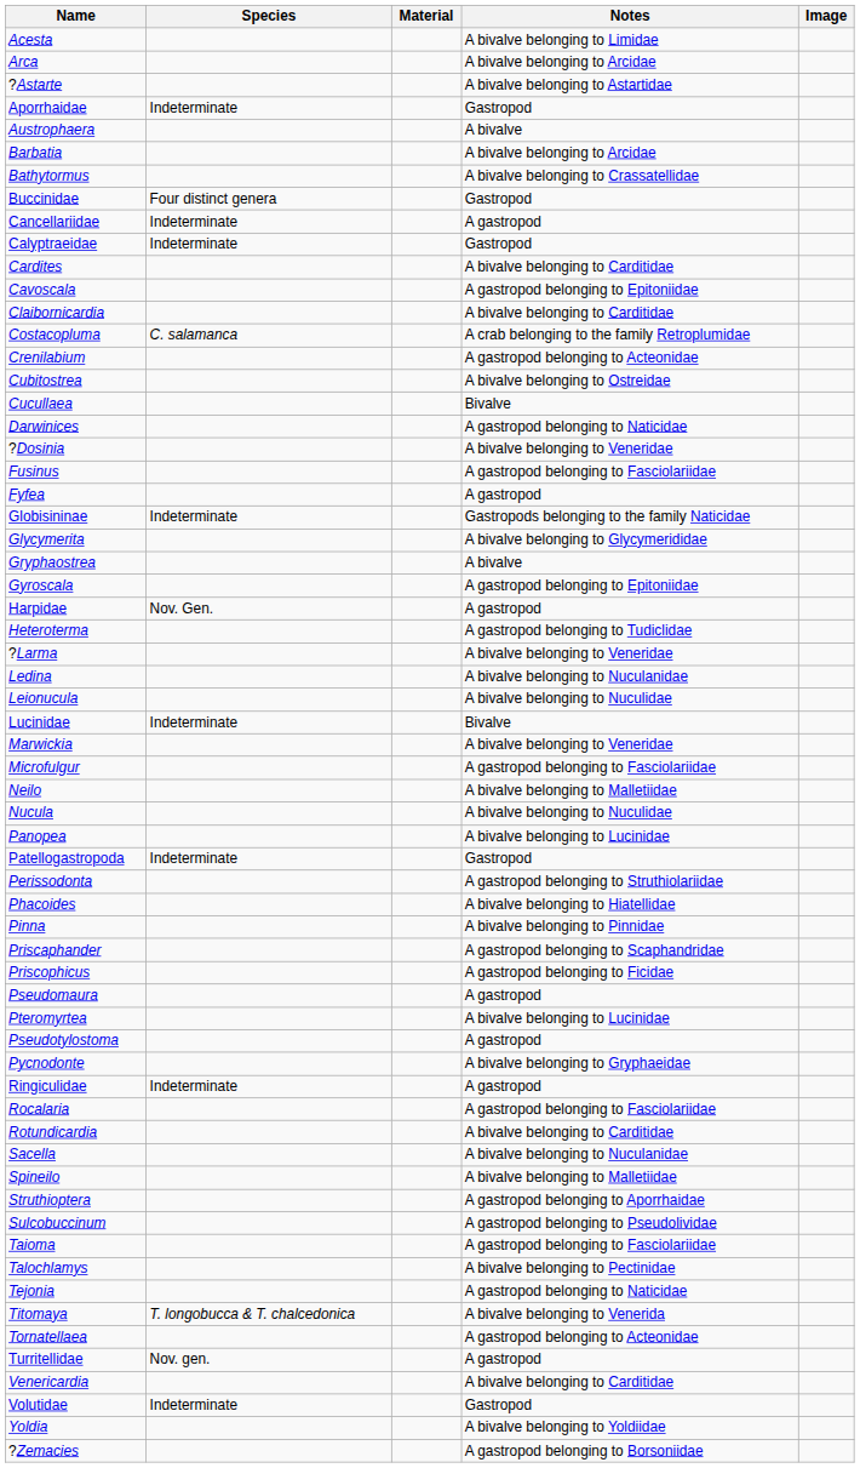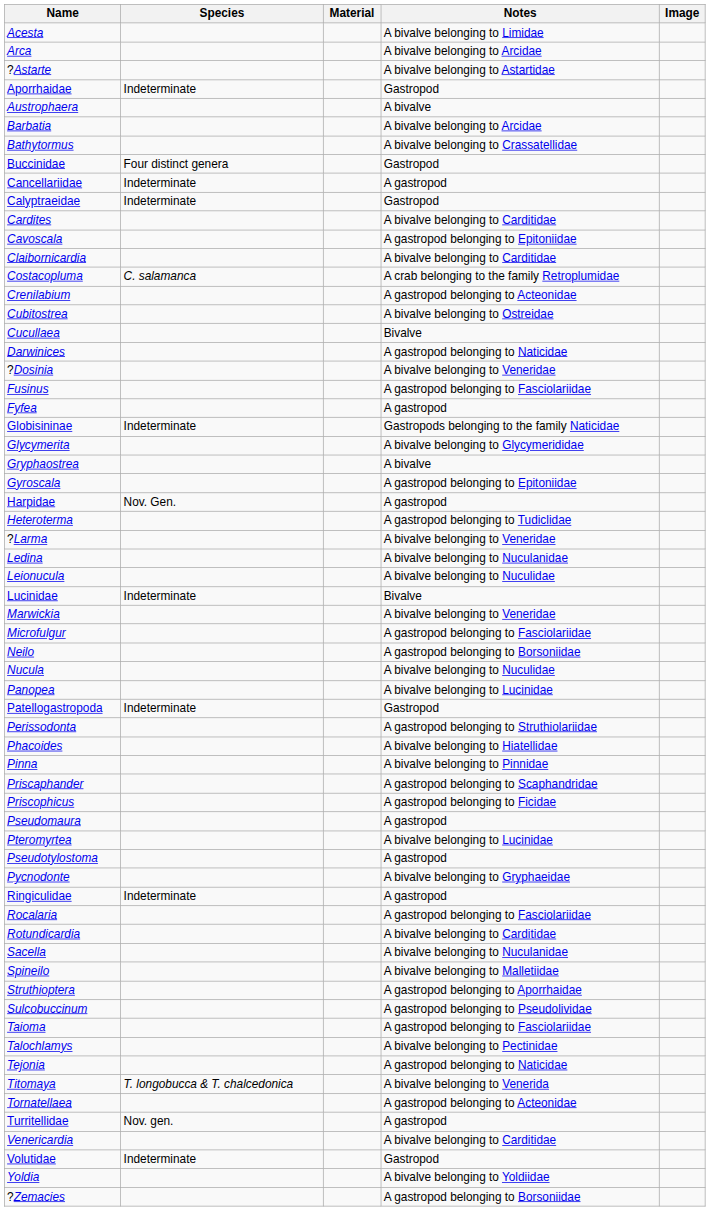 <table class="wikitable" align="center" width="75%">
 <tr>
 <th>Name</th>
 <th>Species</th>
 <th>Material</th>
 <th>Notes</th>
 <th>Image</th>
 </tr>
 <tr>
 <td><em><a href='#'>Acesta</a></em></td>
 <td></td>
 <td></td>
 <td>A bivalve belonging to <a href='#'>Limidae</a></td>
 <td></td>
 </tr>
 <tr>
 <td><em><a href='#'>Arca</a></em></td>
 <td></td>
 <td></td>
 <td>A bivalve belonging to <a href='#'>Arcidae</a></td>
 <td></td>
 </tr>
 <tr>
 <td>?<em><a href='#'>Astarte</a></em></td>
 <td></td>
 <td></td>
 <td>A bivalve belonging to <a href='#'>Astartidae</a></td>
 <td></td>
 </tr>
 <tr>
 <td><a href='#'>Aporrhaidae</a></td>
 <td>Indeterminate</td>
 <td></td>
 <td>Gastropod</td>
 <td></td>
 </tr>
 <tr>
 <td><em><a href='#'>Austrophaera</a></em></td>
 <td></td>
 <td></td>
 <td>A bivalve</td>
 <td></td>
 </tr>
 <tr>
 <td><em><a href='#'>Barbatia</a></em></td>
 <td></td>
 <td></td>
 <td>A bivalve belonging to <a href='#'>Arcidae</a></td>
 <td></td>
 </tr>
 <tr>
 <td><em><a href='#'>Bathytormus</a></em></td>
 <td></td>
 <td></td>
 <td>A bivalve belonging to <a href='#'>Crassatellidae</a></td>
 <td></td>
 </tr>
 <tr>
 <td><a href='#'>Buccinidae</a></td>
 <td>Four distinct genera</td>
 <td></td>
 <td>Gastropod</td>
 <td></td>
 </tr>
 <tr>
 <td><a href='#'>Cancellariidae</a></td>
 <td>Indeterminate</td>
 <td></td>
 <td>A gastropod</td>
 <td></td>
 </tr>
 <tr>
 <td><a href='#'>Calyptraeidae</a></td>
 <td>Indeterminate</td>
 <td></td>
 <td>Gastropod</td>
 <td></td>
 </tr>
 <tr>
 <td><em><a href='#'>Cardites</a></em></td>
 <td></td>
 <td></td>
 <td>A bivalve belonging to <a href='#'>Carditidae</a></td>
 <td></td>
 </tr>
 <tr>
 <td><em><a href='#'>Cavoscala</a></em></td>
 <td></td>
 <td></td>
 <td>A gastropod belonging to <a href='#'>Epitoniidae</a></td>
 <td></td>
 </tr>
 <tr>
 <td><em><a href='#'>Claibornicardia</a></em></td>
 <td></td>
 <td></td>
 <td>A bivalve belonging to <a href='#'>Carditidae</a></td>
 <td></td>
 </tr>
 <tr>
 <td><em><a href='#'>Costacopluma</a></em></td>
 <td><em>C. salamanca</em></td>
 <td></td>
 <td>A crab belonging to the family <a href='#'>Retroplumidae</a></td>
 <td></td>
 </tr>
 <tr>
 <td><em><a href='#'>Crenilabium</a></em></td>
 <td></td>
 <td></td>
 <td>A gastropod belonging to <a href='#'>Acteonidae</a></td>
 <td></td>
 </tr>
 <tr>
 <td><em><a href='#'>Cubitostrea</a></em></td>
 <td></td>
 <td></td>
 <td>A bivalve belonging to <a href='#'>Ostreidae</a></td>
 <td></td>
 </tr>
 <tr>
 <td><em><a href='#'>Cucullaea</a></em></td>
 <td></td>
 <td></td>
 <td>Bivalve</td>
 <td></td>
 </tr>
 <tr>
 <td><em><a href='#'>Darwinices</a></em></td>
 <td></td>
 <td></td>
 <td>A gastropod belonging to <a href='#'>Naticidae</a></td>
 <td></td>
 </tr>
 <tr>
 <td>?<em><a href='#'>Dosinia</a></em></td>
 <td></td>
 <td></td>
 <td>A bivalve belonging to <a href='#'>Veneridae</a></td>
 <td></td>
 </tr>
 <tr>
 <td><em><a href='#'>Fusinus</a></em></td>
 <td></td>
 <td></td>
 <td>A gastropod belonging to <a href='#'>Fasciolariidae</a></td>
 <td></td>
 </tr>
 <tr>
 <td><em><a href='#'>Fyfea</a></em></td>
 <td></td>
 <td></td>
 <td>A gastropod</td>
 <td></td>
 </tr>
 <tr>
 <td><a href='#'>Globisininae</a></td>
 <td>Indeterminate</td>
 <td></td>
 <td>Gastropods belonging to the family <a href='#'>Naticidae</a></td>
 <td></td>
 </tr>
 <tr>
 <td><em><a href='#'>Glycymerita</a></em></td>
 <td></td>
 <td></td>
 <td>A bivalve belonging to <a href='#'>Glycymerididae</a></td>
 <td></td>
 </tr>
 <tr>
 <td><em><a href='#'>Gryphaostrea</a></em></td>
 <td></td>
 <td></td>
 <td>A bivalve</td>
 <td></td>
 </tr>
 <tr>
 <td><em><a href='#'>Gyroscala</a></em></td>
 <td></td>
 <td></td>
 <td>A gastropod belonging to <a href='#'>Epitoniidae</a></td>
 <td></td>
 </tr>
 <tr>
 <td><a href='#'>Harpidae</a></td>
 <td>Nov. Gen.</td>
 <td></td>
 <td>A gastropod</td>
 <td></td>
 </tr>
 <tr>
 <td><em><a href='#'>Heteroterma</a></em></td>
 <td></td>
 <td></td>
 <td>A gastropod belonging to <a href='#'>Tudiclidae</a></td>
 <td></td>
 </tr>
 <tr>
 <td>?<a href='#'><em>Larma</em></a></td>
 <td></td>
 <td></td>
 <td>A bivalve belonging to <a href='#'>Veneridae</a></td>
 <td></td>
 </tr>
 <tr>
 <td><em><a href='#'>Ledina</a></em></td>
 <td></td>
 <td></td>
 <td>A bivalve belonging to <a href='#'>Nuculanidae</a></td>
 <td></td>
 </tr>
 <tr>
 <td><em><a href='#'>Leionucula</a></em></td>
 <td></td>
 <td></td>
 <td>A bivalve belonging to <a href='#'>Nuculidae</a></td>
 <td></td>
 </tr>
 <tr>
 <td><a href='#'>Lucinidae</a></td>
 <td>Indeterminate</td>
 <td></td>
 <td>Bivalve</td>
 <td></td>
 </tr>
 <tr>
 <td><em><a href='#'>Marwickia</a></em></td>
 <td></td>
 <td></td>
 <td>A bivalve belonging to <a href='#'>Veneridae</a></td>
 <td></td>
 </tr>
 <tr>
 <td><em><a href='#'>Microfulgur</a></em></td>
 <td></td>
 <td></td>
 <td>A gastropod belonging to <a href='#'>Fasciolariidae</a></td>
 <td></td>
 </tr>
 <tr>
 <td><em><a href='#'>Neilo</a></em></td>
 <td></td>
 <td></td>
-<td>A bivalve belonging to <a href='#'>Malletiidae</a></td>
+<td>A gastropod belonging to <a href='#'>Borsoniidae</a></td>
 <td></td>
 </tr>
 <tr>
 <td><em><a href='#'>Nucula</a></em></td>
 <td></td>
 <td></td>
 <td>A bivalve belonging to <a href='#'>Nuculidae</a></td>
 <td></td>
 </tr>
 <tr>
 <td><em><a href='#'>Panopea</a></em></td>
 <td></td>
 <td></td>
 <td>A bivalve belonging to <a href='#'>Lucinidae</a></td>
 <td></td>
 </tr>
 <tr>
 <td><a href='#'>Patellogastropoda</a></td>
 <td>Indeterminate</td>
 <td></td>
 <td>Gastropod</td>
 <td></td>
 </tr>
 <tr>
 <td><em><a href='#'>Perissodonta</a></em></td>
 <td></td>
 <td></td>
 <td>A gastropod belonging to <a href='#'>Struthiolariidae</a></td>
 <td></td>
 </tr>
 <tr>
 <td><em><a href='#'>Phacoides</a></em></td>
 <td></td>
 <td></td>
 <td>A bivalve belonging to <a href='#'>Hiatellidae</a></td>
 <td></td>
 </tr>
 <tr>
 <td><em><a href='#'>Pinna</a></em></td>
 <td></td>
 <td></td>
 <td>A bivalve belonging to <a href='#'>Pinnidae</a></td>
 <td></td>
 </tr>
 <tr>
 <td><em><a href='#'>Priscaphander</a></em></td>
 <td></td>
 <td></td>
 <td>A gastropod belonging to <a href='#'>Scaphandridae</a></td>
 <td></td>
 </tr>
 <tr>
 <td><em><a href='#'>Priscophicus</a></em></td>
 <td></td>
 <td></td>
 <td>A gastropod belonging to <a href='#'>Ficidae</a></td>
 <td></td>
 </tr>
 <tr>
 <td><em><a href='#'>Pseudomaura</a></em></td>
 <td></td>
 <td></td>
 <td>A gastropod</td>
 <td></td>
 </tr>
 <tr>
 <td><em><a href='#'>Pteromyrtea</a></em></td>
 <td></td>
 <td></td>
 <td>A bivalve belonging to <a href='#'>Lucinidae</a></td>
 <td></td>
 </tr>
 <tr>
 <td><em><a href='#'>Pseudotylostoma</a></em></td>
 <td></td>
 <td></td>
 <td>A gastropod</td>
 <td></td>
 </tr>
 <tr>
 <td><em><a href='#'>Pycnodonte</a></em></td>
 <td></td>
 <td></td>
 <td>A bivalve belonging to <a href='#'>Gryphaeidae</a></td>
 <td></td>
 </tr>
 <tr>
 <td><a href='#'>Ringiculidae</a></td>
 <td>Indeterminate</td>
 <td></td>
 <td>A gastropod</td>
 <td></td>
 </tr>
 <tr>
 <td><em><a href='#'>Rocalaria</a></em></td>
 <td></td>
 <td></td>
 <td>A gastropod belonging to <a href='#'>Fasciolariidae</a></td>
 <td></td>
 </tr>
 <tr>
 <td><em><a href='#'>Rotundicardia</a></em></td>
 <td></td>
 <td></td>
 <td>A bivalve belonging to <a href='#'>Carditidae</a></td>
 <td></td>
 </tr>
 <tr>
 <td><em><a href='#'>Sacella</a></em></td>
 <td></td>
 <td></td>
 <td>A bivalve belonging to <a href='#'>Nuculanidae</a></td>
 <td></td>
 </tr>
 <tr>
 <td><em><a href='#'>Spineilo</a></em></td>
 <td></td>
 <td></td>
 <td>A bivalve belonging to <a href='#'>Malletiidae</a></td>
 <td></td>
 </tr>
 <tr>
 <td><em><a href='#'>Struthioptera</a></em></td>
 <td></td>
 <td></td>
 <td>A gastropod belonging to <a href='#'>Aporrhaidae</a></td>
 <td></td>
 </tr>
 <tr>
 <td><em><a href='#'>Sulcobuccinum</a></em></td>
 <td></td>
 <td></td>
 <td>A gastropod belonging to <a href='#'>Pseudolividae</a></td>
 <td></td>
 </tr>
 <tr>
 <td><em><a href='#'>Taioma</a></em></td>
 <td></td>
 <td></td>
 <td>A gastropod belonging to <a href='#'>Fasciolariidae</a></td>
 <td></td>
 </tr>
 <tr>
 <td><em><a href='#'>Talochlamys</a></em></td>
 <td></td>
 <td></td>
 <td>A bivalve belonging to <a href='#'>Pectinidae</a></td>
 <td></td>
 </tr>
 <tr>
 <td><em><a href='#'>Tejonia</a></em></td>
 <td></td>
 <td></td>
 <td>A gastropod belonging to <a href='#'>Naticidae</a></td>
 <td></td>
 </tr>
 <tr>
 <td><em><a href='#'>Titomaya</a></em></td>
 <td><em>T. longobucca & T. chalcedonica</em></td>
 <td></td>
 <td>A bivalve belonging to <a href='#'>Venerida</a></td>
 <td></td>
 </tr>
 <tr>
 <td><em><a href='#'>Tornatellaea</a></em></td>
 <td></td>
 <td></td>
 <td>A gastropod belonging to <a href='#'>Acteonidae</a></td>
 <td></td>
 </tr>
 <tr>
 <td><a href='#'>Turritellidae</a></td>
 <td>Nov. gen.</td>
 <td></td>
 <td>A gastropod</td>
 <td></td>
 </tr>
 <tr>
 <td><em><a href='#'>Venericardia</a></em></td>
 <td></td>
 <td></td>
 <td>A bivalve belonging to <a href='#'>Carditidae</a></td>
 <td></td>
 </tr>
 <tr>
 <td><a href='#'>Volutidae</a></td>
 <td>Indeterminate</td>
 <td></td>
 <td>Gastropod</td>
 <td></td>
 </tr>
 <tr>
 <td><em><a href='#'>Yoldia</a></em></td>
 <td></td>
 <td></td>
 <td>A bivalve belonging to <a href='#'>Yoldiidae</a></td>
 <td></td>
 </tr>
 <tr>
 <td>?<em><a href='#'>Zemacies</a></em></td>
 <td></td>
 <td></td>
 <td>A gastropod belonging to <a href='#'>Borsoniidae</a></td>
 <td></td>
 </tr>
 </table>
